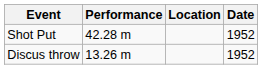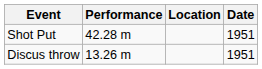 <table class="wikitable" style="border-collapse: collapse; font-size: 95%;">
 <tr>
 <th scope="col">Event</th>
 <th scope="col">Performance</th>
 <th scope="col">Location</th>
 <th scope="col">Date</th>
 </tr>
 <tr>
 <td>Shot Put</td>
 <td>42.28 m</td>
 <td></td>
-<td>1952</td>
+<td>1951</td>
 </tr>
 <tr>
 <td>Discus throw</td>
 <td>13.26 m</td>
 <td></td>
-<td>1952</td>
+<td>1951</td>
 </tr>
 </table>
